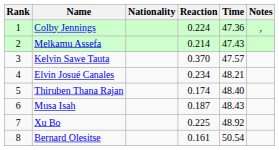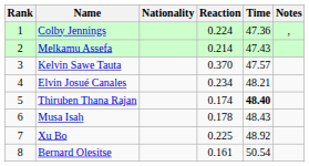 <table class="wikitable sortable" style="text-align:center">
 <tr>
 <th>Rank</th>
 <th>Name</th>
 <th>Nationality</th>
 <th>Reaction</th>
 <th>Time</th>
 <th>Notes</th>
 </tr>
 <tr style="background:#cfc;">
 <td>1</td>
 <td align=left><a href='#'>Colby Jennings</a></td>
 <td align=left></td>
 <td>0.224</td>
 <td>47.36</td>
 <td>, </td>
 </tr>
 <tr style="background:#cfc;">
 <td>2</td>
 <td align=left><a href='#'>Melkamu Assefa</a></td>
 <td align=left></td>
 <td>0.214</td>
 <td>47.43</td>
 <td></td>
 </tr>
 <tr>
 <td>3</td>
 <td align=left><a href='#'>Kelvin Sawe Tauta</a></td>
 <td align=left></td>
 <td>0.370</td>
 <td>47.57</td>
 <td></td>
 </tr>
 <tr>
 <td>4</td>
 <td align=left><a href='#'>Elvin Josué Canales</a></td>
 <td align=left></td>
 <td>0.234</td>
 <td>48.21</td>
 <td></td>
 </tr>
 <tr>
 <td>5</td>
 <td align=left><a href='#'>Thiruben Thana Rajan</a></td>
 <td align=left></td>
 <td>0.174</td>
-<td>48.40</td>
+<td><strong>48.40</strong></td>
 <td></td>
 </tr>
 <tr>
 <td>6</td>
 <td align=left><a href='#'>Musa Isah</a></td>
 <td align=left></td>
-<td>0.187</td>
+<td>0.178</td>
 <td>48.43</td>
 <td></td>
 </tr>
 <tr>
 <td>7</td>
 <td align=left><a href='#'>Xu Bo</a></td>
 <td align=left></td>
 <td>0.225</td>
 <td>48.92</td>
 <td></td>
 </tr>
 <tr>
 <td>8</td>
 <td align=left><a href='#'>Bernard Olesitse</a></td>
 <td align=left></td>
 <td>0.161</td>
 <td>50.54</td>
 <td></td>
 </tr>
 </table>
